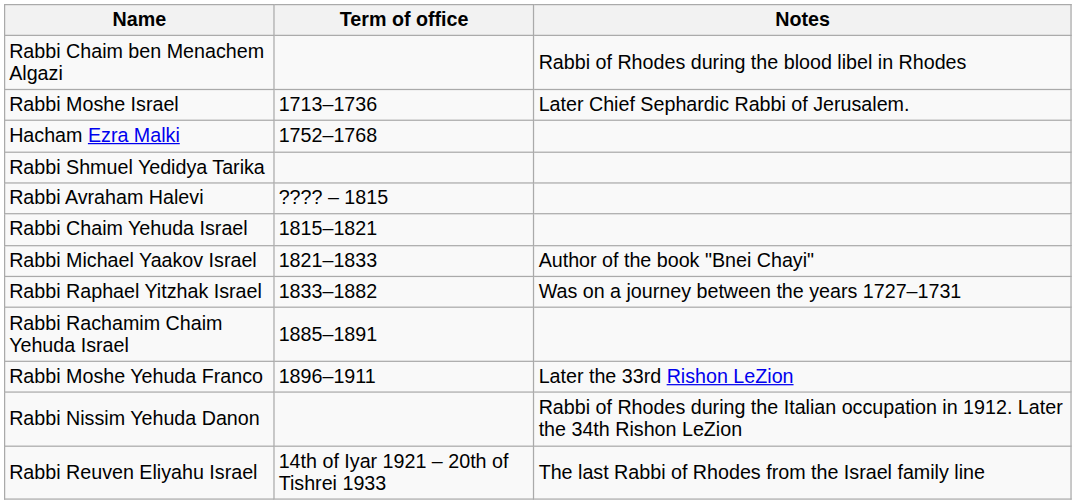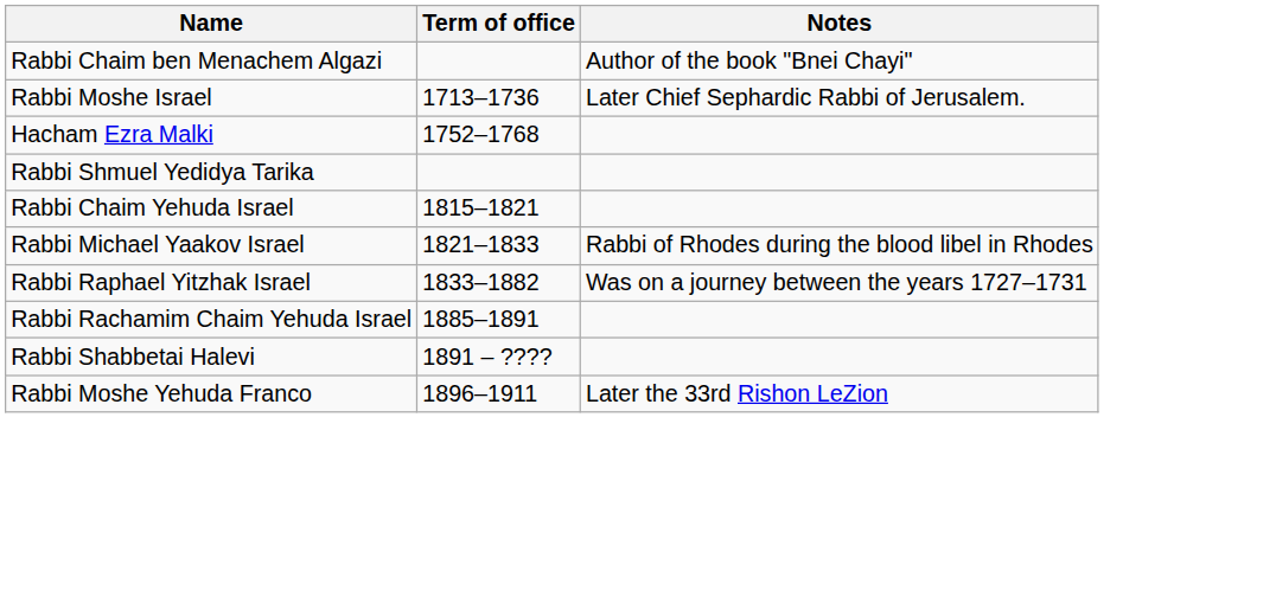 <table class="wikitable">
 <tr>
 <th>Name</th>
 <th>Term  of office</th>
 <th>Notes</th>
 </tr>
 <tr>
 <td>Rabbi Chaim ben Menachem Algazi</td>
 <td></td>
-<td>Rabbi of Rhodes during the blood libel in Rhodes</td>
+<td>Author of the book "Bnei Chayi"</td>
 </tr>
 <tr>
 <td>Rabbi Moshe Israel</td>
 <td>1713–1736</td>
 <td>Later Chief Sephardic Rabbi of Jerusalem.</td>
 </tr>
 <tr>
 <td>Hacham <a href='#'>Ezra Malki</a></td>
 <td>1752–1768</td>
 <td></td>
 </tr>
 <tr>
 <td>Rabbi Shmuel Yedidya Tarika</td>
 <td></td>
 <td></td>
 </tr>
 <tr>
-<td>Rabbi Avraham Halevi</td>
-<td>???? – 1815</td>
-<td></td>
-</tr>
-<tr>
 <td>Rabbi Chaim Yehuda Israel</td>
 <td>1815–1821</td>
 <td></td>
 </tr>
 <tr>
 <td>Rabbi Michael Yaakov Israel</td>
 <td>1821–1833</td>
-<td>Author of the book "Bnei Chayi"</td>
+<td>Rabbi of Rhodes during the blood libel in Rhodes</td>
 </tr>
 <tr>
 <td>Rabbi Raphael Yitzhak Israel</td>
 <td>1833–1882</td>
 <td>Was on a journey between the years 1727–1731</td>
 </tr>
 <tr>
 <td>Rabbi Rachamim Chaim Yehuda Israel</td>
 <td>1885–1891</td>
 <td></td>
 </tr>
 <tr>
+<td>Rabbi Shabbetai Halevi</td>
+<td>1891 – ????</td>
+<td></td>
+</tr>
+<tr>
 <td>Rabbi Moshe Yehuda Franco</td>
 <td>1896–1911</td>
 <td>Later the 33rd <a href='#'>Rishon LeZion</a></td>
 </tr>
-<tr>
-<td>Rabbi Nissim Yehuda Danon</td>
-<td></td>
-<td>Rabbi of Rhodes during the Italian occupation in 1912. Later the 34th Rishon LeZion</td>
-</tr>
-<tr>
-<td>Rabbi Reuven Eliyahu Israel</td>
-<td>14th of Iyar 1921 – 20th of Tishrei 1933</td>
-<td>The last Rabbi of Rhodes from the Israel family line</td>
-</tr>
 </table>
